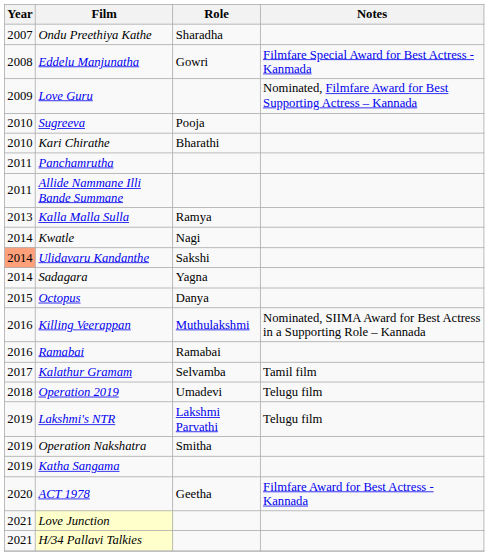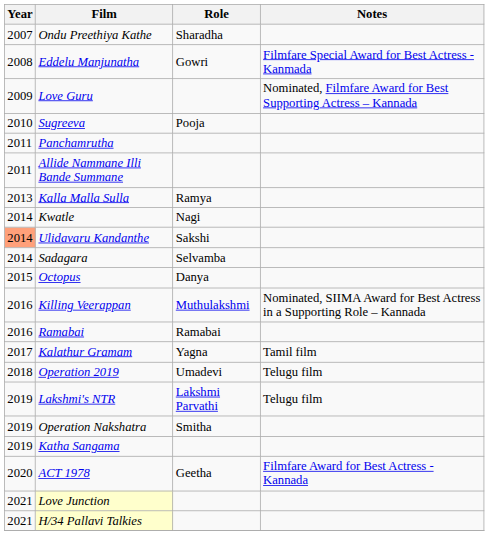 <table class="wikitable sortable">
 <tr>
 <th>Year</th>
 <th>Film</th>
 <th>Role</th>
 <th class="unsortable">Notes</th>
 </tr>
 <tr>
 <td>2007</td>
 <td><em>Ondu Preethiya Kathe</em></td>
 <td>Sharadha</td>
 <td></td>
 </tr>
 <tr>
 <td>2008</td>
 <td><em><a href='#'>Eddelu Manjunatha</a></em></td>
 <td>Gowri</td>
 <td><a href='#'>Filmfare Special Award for Best Actress - Kanmada</a></td>
 </tr>
 <tr>
 <td>2009</td>
 <td><em><a href='#'>Love Guru</a></em></td>
 <td></td>
 <td>Nominated, <a href='#'>Filmfare Award for Best Supporting Actress – Kannada</a></td>
 </tr>
 <tr>
 <td>2010</td>
 <td><em><a href='#'>Sugreeva</a></em></td>
 <td>Pooja</td>
-<td></td>
-</tr>
-<tr>
-<td>2010</td>
-<td><em>Kari Chirathe</em></td>
-<td>Bharathi</td>
 <td></td>
 </tr>
 <tr>
 <td>2011</td>
 <td><em><a href='#'>Panchamrutha</a></em></td>
 <td></td>
 <td></td>
 </tr>
 <tr>
 <td>2011</td>
 <td><em><a href='#'>Allide Nammane Illi Bande Summane</a></em></td>
 <td></td>
 <td></td>
 </tr>
 <tr>
 <td>2013</td>
 <td><em><a href='#'>Kalla Malla Sulla</a></em></td>
 <td>Ramya</td>
 <td></td>
 </tr>
 <tr>
 <td>2014</td>
 <td><em>Kwatle</em></td>
 <td>Nagi</td>
 <td></td>
 </tr>
 <tr>
 <td style="background: lightsalmon;">2014</td>
 <td><em><a href='#'>Ulidavaru Kandanthe</a></em></td>
 <td>Sakshi</td>
 <td></td>
 </tr>
 <tr>
 <td>2014</td>
 <td><em>Sadagara</em></td>
-<td>Yagna</td>
+<td>Selvamba</td>
 <td></td>
 </tr>
 <tr>
 <td>2015</td>
 <td><em><a href='#'>Octopus</a></em></td>
 <td>Danya</td>
 <td></td>
 </tr>
 <tr>
 <td>2016</td>
 <td><em><a href='#'>Killing Veerappan</a></em></td>
 <td><a href='#'>Muthulakshmi</a></td>
 <td>Nominated, SIIMA Award for Best Actress in a Supporting Role – Kannada</td>
 </tr>
 <tr>
 <td>2016</td>
 <td><em><a href='#'>Ramabai</a></em></td>
 <td>Ramabai</td>
 <td></td>
 </tr>
 <tr>
 <td>2017</td>
 <td><em><a href='#'>Kalathur Gramam</a></em></td>
-<td>Selvamba</td>
+<td>Yagna</td>
 <td>Tamil film</td>
 </tr>
 <tr>
 <td>2018</td>
 <td><em><a href='#'>Operation 2019</a></em></td>
 <td>Umadevi</td>
 <td>Telugu film</td>
 </tr>
 <tr>
 <td>2019</td>
 <td><em><a href='#'>Lakshmi's NTR</a></em></td>
 <td><a href='#'>Lakshmi Parvathi</a></td>
 <td>Telugu film</td>
 </tr>
 <tr>
 <td>2019</td>
 <td><em>Operation Nakshatra</em></td>
 <td>Smitha</td>
 <td></td>
 </tr>
 <tr>
 <td>2019</td>
 <td><em><a href='#'>Katha Sangama</a></em></td>
 <td></td>
 <td></td>
 </tr>
 <tr>
 <td>2020</td>
 <td><em><a href='#'>ACT 1978</a></em></td>
 <td>Geetha</td>
 <td><a href='#'>Filmfare Award for Best Actress - Kannada</a></td>
 </tr>
 <tr>
 <td>2021</td>
 <td style="background:#FFFFCC;"><em>Love Junction</em></td>
 <td></td>
 <td></td>
 </tr>
 <tr>
 <td>2021</td>
 <td style="background:#FFFFCC;"><em>H/34 Pallavi Talkies</em></td>
 <td></td>
 <td></td>
 </tr>
 <tr>
 </tr>
 </table>
